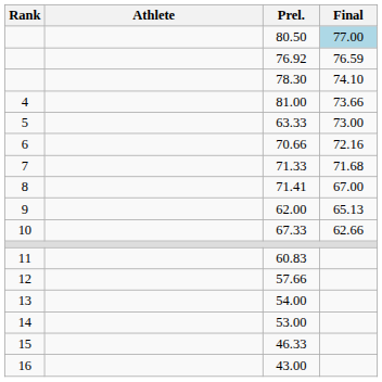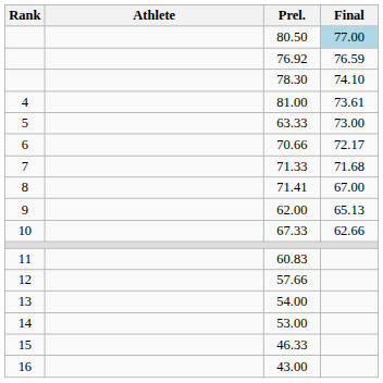 <table class=wikitable style="text-align:center">
 <tr>
 <th width=40>Rank</th>
 <th width=250>Athlete</th>
 <th width=60>Prel.</th>
 <th width=60>Final</th>
 </tr>
 <tr>
 <td></td>
 <td align=left></td>
 <td>80.50</td>
 <td style="background: lightblue;">77.00</td>
 </tr>
 <tr>
 <td></td>
 <td align=left></td>
 <td>76.92</td>
 <td>76.59</td>
 </tr>
 <tr>
 <td></td>
 <td align=left></td>
 <td>78.30</td>
 <td>74.10</td>
 </tr>
 <tr>
 <td>4</td>
 <td align=left></td>
 <td>81.00</td>
-<td>73.66</td>
+<td>73.61</td>
 </tr>
 <tr>
 <td>5</td>
 <td align=left></td>
 <td>63.33</td>
 <td>73.00</td>
 </tr>
 <tr>
 <td>6</td>
 <td align=left></td>
 <td>70.66</td>
-<td>72.16</td>
+<td>72.17</td>
 </tr>
 <tr>
 <td>7</td>
 <td align=left></td>
 <td>71.33</td>
 <td>71.68</td>
 </tr>
 <tr>
 <td>8</td>
 <td align=left></td>
 <td>71.41</td>
 <td>67.00</td>
 </tr>
 <tr>
 <td>9</td>
 <td align=left></td>
 <td>62.00</td>
 <td>65.13</td>
 </tr>
 <tr>
 <td>10</td>
 <td align=left></td>
 <td>67.33</td>
 <td>62.66</td>
 </tr>
 <tr bgcolor=#DDDDDD>
 <td colspan=4></td>
 </tr>
 <tr>
 <td>11</td>
 <td align=left></td>
 <td>60.83</td>
 <td></td>
 </tr>
 <tr>
 <td>12</td>
 <td align=left></td>
 <td>57.66</td>
 <td></td>
 </tr>
 <tr>
 <td>13</td>
 <td align=left></td>
 <td>54.00</td>
 <td></td>
 </tr>
 <tr>
 <td>14</td>
 <td align=left></td>
 <td>53.00</td>
 <td></td>
 </tr>
 <tr>
 <td>15</td>
 <td align=left></td>
 <td>46.33</td>
 <td></td>
 </tr>
 <tr>
 <td>16</td>
 <td align=left></td>
 <td>43.00</td>
 <td></td>
 </tr>
 </table>
